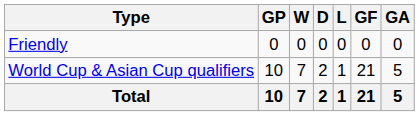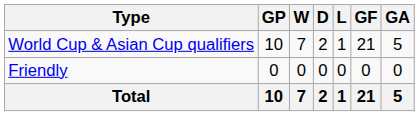 <table class="wikitable" style="text-align:center">
 <tr>
 <th>Type</th>
 <th>GP</th>
 <th>W</th>
 <th>D</th>
 <th>L</th>
 <th>GF</th>
 <th>GA</th>
 </tr>
 <tr>
+<td align=left><a href='#'>World Cup & Asian Cup qualifiers</a></td>
+<td>10</td>
+<td>7</td>
+<td>2</td>
+<td>1</td>
+<td>21</td>
+<td>5</td>
+</tr>
+<tr>
 <td align=left><a href='#'>Friendly</a></td>
 <td>0</td>
 <td>0</td>
 <td>0</td>
 <td>0</td>
 <td>0</td>
 <td>0</td>
-</tr>
-<tr>
-<td align=left><a href='#'>World Cup & Asian Cup qualifiers</a></td>
-<td>10</td>
-<td>7</td>
-<td>2</td>
-<td>1</td>
-<td>21</td>
-<td>5</td>
 </tr>
 <tr>
 <th>Total</th>
 <th>10</th>
 <th>7</th>
 <th>2</th>
 <th>1</th>
 <th>21</th>
 <th>5</th>
 </tr>
 </table>
